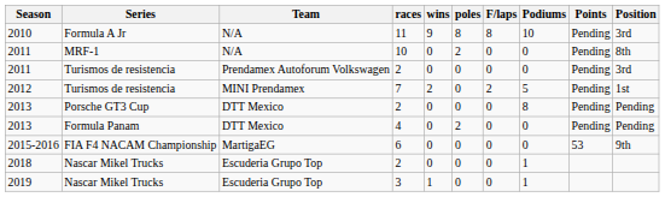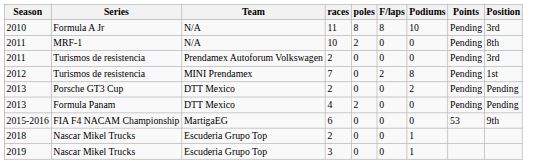 <table class="wikitable">
 <tr>
 <th>Season</th>
 <th>Series</th>
 <th>Team</th>
 <th>races</th>
-<th>wins</th>
 <th>poles</th>
 <th>F/laps</th>
 <th>Podiums</th>
 <th>Points</th>
 <th>Position</th>
 </tr>
 <tr>
 <td>2010</td>
 <td>Formula A Jr</td>
 <td>N/A</td>
 <td>11</td>
-<td>9</td>
 <td>8</td>
 <td>8</td>
 <td>10</td>
 <td>Pending</td>
 <td>3rd</td>
 </tr>
 <tr>
 <td>2011</td>
 <td>MRF-1</td>
 <td>N/A</td>
 <td>10</td>
-<td>0</td>
 <td>2</td>
 <td>0</td>
 <td>0</td>
 <td>Pending</td>
 <td>8th</td>
 </tr>
 <tr>
 <td>2011</td>
 <td>Turismos de resistencia</td>
 <td>Prendamex Autoforum Volkswagen</td>
 <td>2</td>
 <td>0</td>
 <td>0</td>
 <td>0</td>
-<td>0</td>
 <td>Pending</td>
 <td>3rd</td>
 </tr>
 <tr>
 <td>2012</td>
 <td>Turismos de resistencia</td>
 <td>MINI Prendamex</td>
 <td>7</td>
-<td>2</td>
 <td>0</td>
 <td>2</td>
-<td>5</td>
+<td>8</td>
 <td>Pending</td>
 <td>1st</td>
 </tr>
 <tr>
 <td>2013</td>
 <td>Porsche GT3 Cup</td>
 <td>DTT Mexico</td>
 <td>2</td>
 <td>0</td>
 <td>0</td>
-<td>0</td>
-<td>8</td>
+<td>2</td>
 <td>Pending</td>
 <td>Pending</td>
 </tr>
 <tr>
 <td>2013</td>
 <td>Formula Panam</td>
 <td>DTT Mexico</td>
 <td>4</td>
-<td>0</td>
 <td>2</td>
 <td>0</td>
 <td>0</td>
 <td>Pending</td>
 <td>Pending</td>
 </tr>
 <tr>
 <td>2015-2016</td>
 <td>FIA F4 NACAM Championship</td>
 <td>MartigaEG</td>
 <td>6</td>
 <td>0</td>
 <td>0</td>
 <td>0</td>
-<td>0</td>
 <td>53</td>
 <td>9th</td>
 </tr>
 <tr>
 <td>2018</td>
 <td>Nascar Mikel Trucks</td>
 <td>Escuderia Grupo Top</td>
 <td>2</td>
-<td>0</td>
 <td>0</td>
 <td>0</td>
 <td>1</td>
 <td></td>
 <td></td>
 </tr>
 <tr>
 <td>2019</td>
 <td>Nascar Mikel Trucks</td>
 <td>Escuderia Grupo Top</td>
 <td>3</td>
-<td>1</td>
 <td>0</td>
 <td>0</td>
 <td>1</td>
 <td></td>
 <td></td>
 </tr>
 </table>
